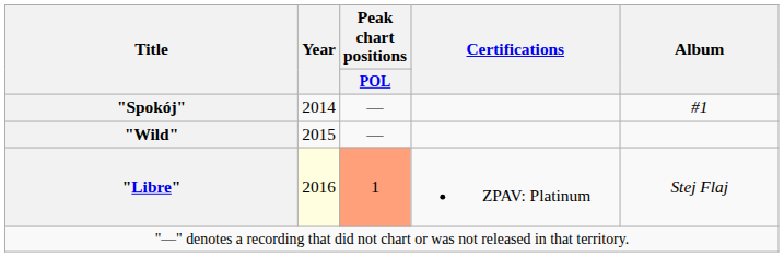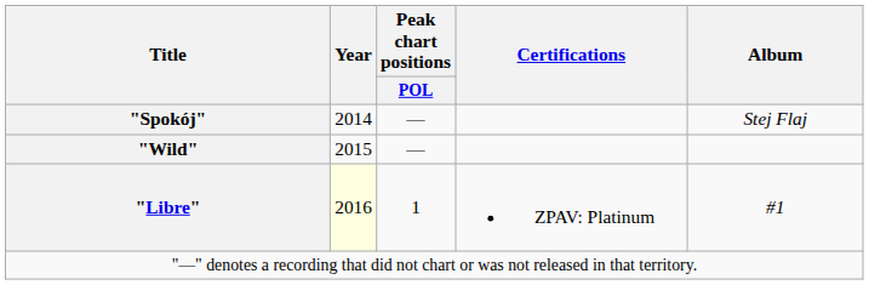 <table class="wikitable plainrowheaders" style="text-align:center;">
 <tr>
 <th scope="col" rowspan="2" style="width:17em;">Title</th>
 <th scope="col" rowspan="2">Year</th>
 <th>Peak chart positions</th>
 <th scope="col" rowspan="2" style="width:12em;"><a href='#'>Certifications</a></th>
 <th scope="col" rowspan="2" style="width:9em;">Album</th>
 </tr>
 <tr>
 <th style="width:3em;font-size:90%"><a href='#'>POL</a><br></th>
 </tr>
 <tr>
 <th scope="row">"Spokój" <br></th>
 <td>2014</td>
 <td>—</td>
 <td></td>
-<td><em>#1</em></td>
+<td><em>Stej Flaj</em></td>
 </tr>
 <tr>
 <th scope="row">"Wild" <br></th>
 <td>2015</td>
 <td>—</td>
 <td></td>
 <td></td>
 </tr>
 <tr>
 <th scope="row">"<a href='#'>Libre</a>" <br></th>
 <td style="background: lightyellow;">2016</td>
-<td style="background: lightsalmon;">1</td>
+<td>1</td>
 <td><br><ul><li>ZPAV: Platinum</li></ul></td>
-<td><em>Stej Flaj</em></td>
+<td><em>#1</em></td>
 </tr>
 <tr>
 <td colspan="5" style="font-size:90%">"—" denotes a recording that did not chart or was not released in that territory.</td>
 </tr>
 </table>
